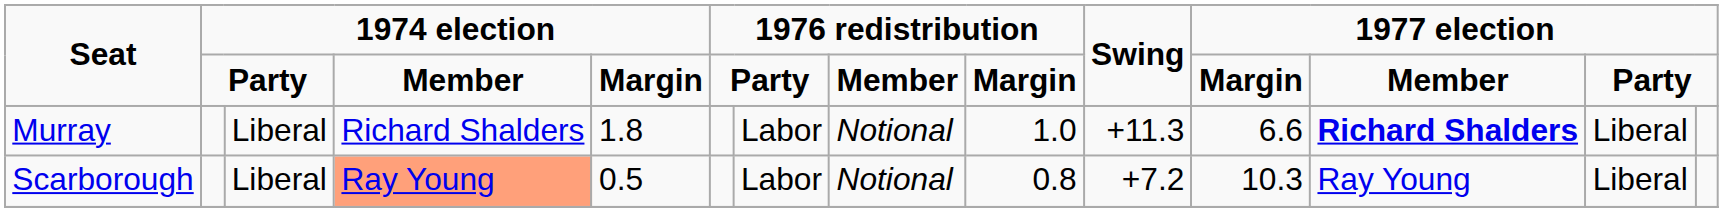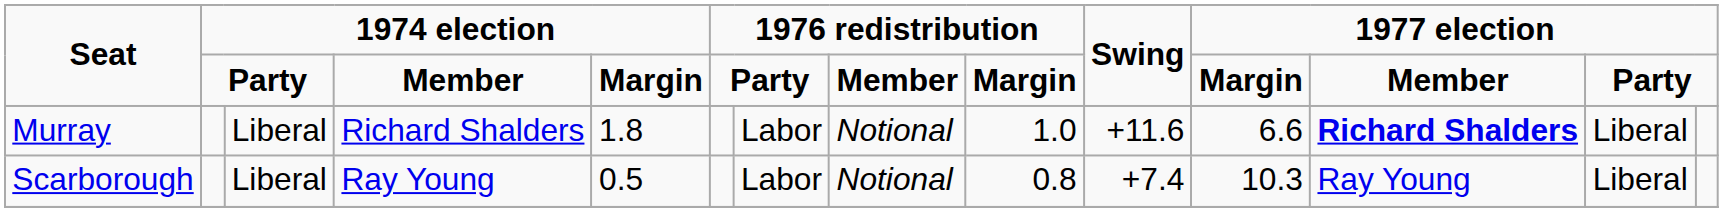 <table class="wikitable">
 <tr style="text-align:center">
 <td rowspan="2"><strong>Seat</strong></td>
 <td colspan="4"><strong>1974 election</strong></td>
 <td colspan="4"><strong>1976 redistribution</strong></td>
 <td rowspan="2"><strong>Swing</strong></td>
 <td colspan="4"><strong>1977 election</strong></td>
 </tr>
 <tr style="text-align:center">
 <td colspan="2"><strong>Party</strong></td>
 <td><strong>Member</strong></td>
 <td><strong>Margin</strong></td>
 <td colspan="2"><strong>Party</strong></td>
 <td><strong>Member</strong></td>
 <td><strong>Margin</strong></td>
 <td><strong>Margin</strong></td>
 <td><strong>Member</strong></td>
 <td colspan="2"><strong>Party</strong></td>
 </tr>
 <tr>
 <td><a href='#'>Murray</a></td>
 <td> </td>
 <td>Liberal</td>
 <td><a href='#'>Richard Shalders</a></td>
 <td>1.8</td>
 <td> </td>
 <td>Labor</td>
 <td><em>Notional</em></td>
 <td style="text-align:right;">1.0</td>
-<td style="text-align:right;">+11.3</td>
+<td style="text-align:right;">+11.6</td>
 <td style="text-align:right;">6.6</td>
 <td><strong><a href='#'>Richard Shalders</a></strong></td>
 <td>Liberal</td>
 <td> </td>
 </tr>
 <tr>
 <td><a href='#'>Scarborough</a></td>
 <td> </td>
 <td>Liberal</td>
-<td style="background: lightsalmon;"><a href='#'>Ray Young</a></td>
+<td><a href='#'>Ray Young</a></td>
 <td>0.5</td>
 <td> </td>
 <td>Labor</td>
 <td><em>Notional</em></td>
 <td style="text-align:right;">0.8</td>
-<td style="text-align:right;">+7.2</td>
+<td style="text-align:right;">+7.4</td>
 <td style="text-align:right;">10.3</td>
 <td><a href='#'>Ray Young</a></td>
 <td>Liberal</td>
 <td> </td>
 </tr>
 <tr>
 </tr>
 </table>
